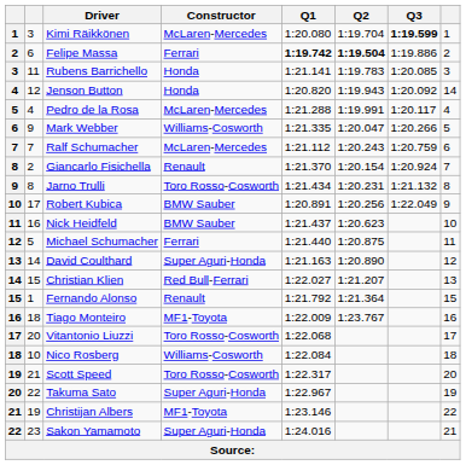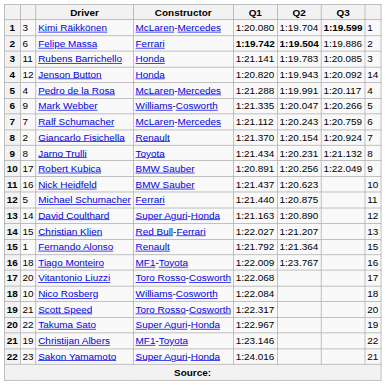 <table class="wikitable sortable" style="font-size: 85%;">
 <tr>
 <th></th>
 <th></th>
 <th>Driver</th>
 <th>Constructor</th>
 <th>Q1</th>
 <th>Q2</th>
 <th>Q3</th>
 <th></th>
 </tr>
 <tr>
 <th>1</th>
 <td>3</td>
 <td> <a href='#'>Kimi Räikkönen</a></td>
 <td><a href='#'>McLaren</a>-<a href='#'>Mercedes</a></td>
 <td>1:20.080</td>
 <td>1:19.704</td>
 <td><strong>1:19.599</strong></td>
 <td>1</td>
 </tr>
 <tr>
 <th>2</th>
 <td>6</td>
 <td> <a href='#'>Felipe Massa</a></td>
 <td><a href='#'>Ferrari</a></td>
 <td><strong>1:19.742</strong></td>
 <td><strong>1:19.504</strong></td>
 <td>1:19.886</td>
 <td>2</td>
 </tr>
 <tr>
 <th>3</th>
 <td>11</td>
 <td> <a href='#'>Rubens Barrichello</a></td>
 <td><a href='#'>Honda</a></td>
 <td>1:21.141</td>
 <td>1:19.783</td>
 <td>1:20.085</td>
 <td>3</td>
 </tr>
 <tr>
 <th>4</th>
 <td>12</td>
 <td> <a href='#'>Jenson Button</a></td>
 <td><a href='#'>Honda</a></td>
 <td>1:20.820</td>
 <td>1:19.943</td>
 <td>1:20.092</td>
 <td>14</td>
 </tr>
 <tr>
 <th>5</th>
 <td>4</td>
 <td> <a href='#'>Pedro de la Rosa</a></td>
 <td><a href='#'>McLaren</a>-<a href='#'>Mercedes</a></td>
 <td>1:21.288</td>
 <td>1:19.991</td>
 <td>1:20.117</td>
 <td>4</td>
 </tr>
 <tr>
 <th>6</th>
 <td>9</td>
 <td> <a href='#'>Mark Webber</a></td>
 <td><a href='#'>Williams</a>-<a href='#'>Cosworth</a></td>
 <td>1:21.335</td>
 <td>1:20.047</td>
 <td>1:20.266</td>
 <td>5</td>
 </tr>
 <tr>
 <th>7</th>
 <td>7</td>
 <td> <a href='#'>Ralf Schumacher</a></td>
 <td><a href='#'>McLaren</a>-<a href='#'>Mercedes</a></td>
 <td>1:21.112</td>
 <td>1:20.243</td>
 <td>1:20.759</td>
 <td>6</td>
 </tr>
 <tr>
 <th>8</th>
 <td>2</td>
 <td> <a href='#'>Giancarlo Fisichella</a></td>
 <td><a href='#'>Renault</a></td>
 <td>1:21.370</td>
 <td>1:20.154</td>
 <td>1:20.924</td>
 <td>7</td>
 </tr>
 <tr>
 <th>9</th>
 <td>8</td>
 <td> <a href='#'>Jarno Trulli</a></td>
-<td><a href='#'>Toro Rosso</a>-<a href='#'>Cosworth</a></td>
+<td><a href='#'>Toyota</a></td>
 <td>1:21.434</td>
 <td>1:20.231</td>
 <td>1:21.132</td>
 <td>8</td>
 </tr>
 <tr>
 <th>10</th>
 <td>17</td>
 <td> <a href='#'>Robert Kubica</a></td>
 <td><a href='#'>BMW Sauber</a></td>
 <td>1:20.891</td>
 <td>1:20.256</td>
 <td>1:22.049</td>
 <td>9</td>
 </tr>
 <tr>
 <th>11</th>
 <td>16</td>
 <td> <a href='#'>Nick Heidfeld</a></td>
 <td><a href='#'>BMW Sauber</a></td>
 <td>1:21.437</td>
 <td>1:20.623</td>
 <td></td>
 <td>10</td>
 </tr>
 <tr>
 <th>12</th>
 <td>5</td>
 <td> <a href='#'>Michael Schumacher</a></td>
 <td><a href='#'>Ferrari</a></td>
 <td>1:21.440</td>
 <td>1:20.875</td>
 <td></td>
 <td>11</td>
 </tr>
 <tr>
 <th>13</th>
 <td>14</td>
 <td> <a href='#'>David Coulthard</a></td>
 <td><a href='#'>Super Aguri</a>-<a href='#'>Honda</a></td>
 <td>1:21.163</td>
 <td>1:20.890</td>
 <td></td>
 <td>12</td>
 </tr>
 <tr>
 <th>14</th>
 <td>15</td>
 <td> <a href='#'>Christian Klien</a></td>
 <td><a href='#'>Red Bull</a>-<a href='#'>Ferrari</a></td>
 <td>1:22.027</td>
 <td>1:21.207</td>
 <td></td>
 <td>13</td>
 </tr>
 <tr>
 <th>15</th>
 <td>1</td>
 <td> <a href='#'>Fernando Alonso</a></td>
 <td><a href='#'>Renault</a></td>
 <td>1:21.792</td>
 <td>1:21.364</td>
 <td></td>
 <td>15</td>
 </tr>
 <tr>
 <th>16</th>
 <td>18</td>
 <td> <a href='#'>Tiago Monteiro</a></td>
 <td><a href='#'>MF1</a>-<a href='#'>Toyota</a></td>
 <td>1:22.009</td>
 <td>1:23.767</td>
 <td></td>
 <td>16</td>
 </tr>
 <tr>
 <th>17</th>
 <td>20</td>
 <td> <a href='#'>Vitantonio Liuzzi</a></td>
 <td><a href='#'>Toro Rosso</a>-<a href='#'>Cosworth</a></td>
 <td>1:22.068</td>
 <td></td>
 <td></td>
 <td>17</td>
 </tr>
 <tr>
 <th>18</th>
 <td>10</td>
 <td> <a href='#'>Nico Rosberg</a></td>
 <td><a href='#'>Williams</a>-<a href='#'>Cosworth</a></td>
 <td>1:22.084</td>
 <td></td>
 <td></td>
 <td>18</td>
 </tr>
 <tr>
 <th>19</th>
 <td>21</td>
 <td> <a href='#'>Scott Speed</a></td>
 <td><a href='#'>Toro Rosso</a>-<a href='#'>Cosworth</a></td>
 <td>1:22.317</td>
 <td></td>
 <td></td>
 <td>20</td>
 </tr>
 <tr>
 <th>20</th>
 <td>22</td>
 <td> <a href='#'>Takuma Sato</a></td>
 <td><a href='#'>Super Aguri</a>-<a href='#'>Honda</a></td>
 <td>1:22.967</td>
 <td></td>
 <td></td>
 <td>19</td>
 </tr>
 <tr>
 <th>21</th>
 <td>19</td>
 <td> <a href='#'>Christijan Albers</a></td>
 <td><a href='#'>MF1</a>-<a href='#'>Toyota</a></td>
 <td>1:23.146</td>
 <td></td>
 <td></td>
 <td>22</td>
 </tr>
 <tr>
 <th>22</th>
 <td>23</td>
 <td> <a href='#'>Sakon Yamamoto</a></td>
 <td><a href='#'>Super Aguri</a>-<a href='#'>Honda</a></td>
 <td>1:24.016</td>
 <td></td>
 <td></td>
 <td>21</td>
 </tr>
 <tr>
 <th colspan="8">Source:</th>
 </tr>
 </table>
